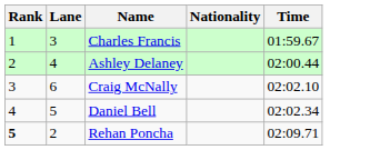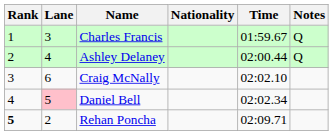 <table class="wikitable">
 <tr>
 <th>Rank</th>
 <th>Lane</th>
 <th>Name</th>
 <th>Nationality</th>
 <th>Time</th>
+<th>Notes</th>
 </tr>
 <tr bgcolor=ccffcc>
 <td>1</td>
 <td>3</td>
 <td><a href='#'>Charles Francis</a></td>
 <td></td>
 <td>01:59.67</td>
+<td>Q</td>
 </tr>
 <tr bgcolor=ccffcc>
 <td>2</td>
 <td>4</td>
 <td><a href='#'>Ashley Delaney</a></td>
 <td></td>
 <td>02:00.44</td>
+<td>Q</td>
 </tr>
 <tr>
 <td>3</td>
 <td>6</td>
 <td><a href='#'>Craig McNally</a></td>
 <td></td>
 <td>02:02.10</td>
+<td></td>
 </tr>
 <tr>
 <td>4</td>
-<td>5</td>
+<td style="background: pink;">5</td>
 <td><a href='#'>Daniel Bell</a></td>
 <td></td>
 <td>02:02.34</td>
+<td></td>
 </tr>
 <tr>
 <td><strong>5</strong></td>
 <td>2</td>
 <td><a href='#'>Rehan Poncha</a></td>
 <td></td>
 <td>02:09.71</td>
+<td></td>
 </tr>
 </table>
